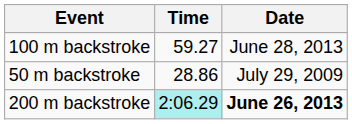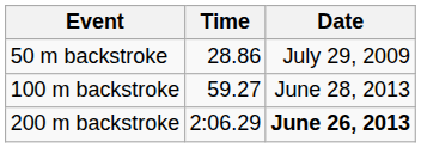 <table class="wikitable">
 <tr>
 <th>Event</th>
 <th>Time</th>
 <th>Date</th>
 </tr>
 <tr>
+<td>50 m backstroke</td>
+<td align=right>28.86</td>
+<td align=right>July 29, 2009</td>
+</tr>
+<tr>
 <td>100 m backstroke</td>
 <td align=right>59.27</td>
 <td align=right>June 28, 2013</td>
 </tr>
 <tr>
-<td>50 m backstroke</td>
-<td align=right>28.86</td>
-<td align=right>July 29, 2009</td>
-</tr>
-<tr>
 <td>200 m backstroke</td>
-<td align=right style="background: paleturquoise;">2:06.29</td>
+<td align=right>2:06.29</td>
 <td align=right><strong>June 26, 2013</strong></td>
 </tr>
 </table>
